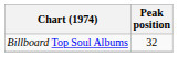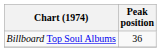 <table class="wikitable">
 <tr>
 <th>Chart (1974)</th>
 <th>Peak<br>position</th>
 </tr>
 <tr>
 <td><em>Billboard</em> <a href='#'>Top Soul Albums</a></td>
-<td align=center>32</td>
+<td align=center>36</td>
 </tr>
 <tr>
 </tr>
 </table>
